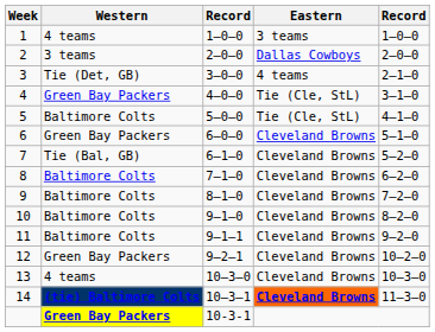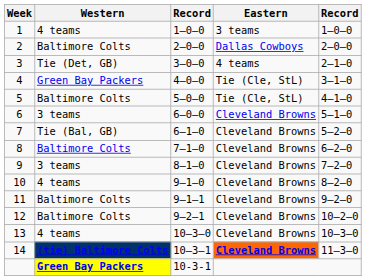 <table class="wikitable">
 <tr>
 <th>Week</th>
 <th>Western</th>
 <th>Record</th>
 <th>Eastern</th>
 <th>Record</th>
 </tr>
 <tr>
 <td style="text-align:center;">1</td>
 <td>4 teams</td>
 <td>1–0–0</td>
 <td>3 teams</td>
 <td>1–0–0</td>
 </tr>
 <tr>
 <td style="text-align:center;">2</td>
-<td>3 teams</td>
+<td>Baltimore Colts</td>
 <td>2–0–0</td>
 <td><a href='#'>Dallas Cowboys</a></td>
 <td>2–0–0</td>
 </tr>
 <tr>
 <td style="text-align:center;">3</td>
 <td>Tie (Det, GB)</td>
 <td>3–0–0</td>
 <td>4 teams</td>
 <td>2–1–0</td>
 </tr>
 <tr>
 <td style="text-align:center;">4</td>
 <td><a href='#'>Green Bay Packers</a></td>
 <td>4–0–0</td>
 <td>Tie (Cle, StL)</td>
 <td>3–1–0</td>
 </tr>
 <tr>
 <td style="text-align:center;">5</td>
 <td>Baltimore Colts</td>
 <td>5–0–0</td>
 <td>Tie (Cle, StL)</td>
 <td>4–1–0</td>
 </tr>
 <tr>
 <td style="text-align:center;">6</td>
-<td>Green Bay Packers</td>
+<td>3 teams</td>
 <td>6–0–0</td>
 <td><a href='#'>Cleveland Browns</a></td>
 <td>5–1–0</td>
 </tr>
 <tr>
 <td style="text-align:center;">7</td>
 <td>Tie (Bal, GB)</td>
 <td>6–1–0</td>
 <td>Cleveland Browns</td>
 <td>5–2–0</td>
 </tr>
 <tr>
 <td style="text-align:center;">8</td>
 <td><a href='#'>Baltimore Colts</a></td>
 <td>7–1–0</td>
 <td>Cleveland Browns</td>
 <td>6–2–0</td>
 </tr>
 <tr>
 <td style="text-align:center;">9</td>
-<td>Baltimore Colts</td>
+<td>3 teams</td>
 <td>8–1–0</td>
 <td>Cleveland Browns</td>
 <td>7–2–0</td>
 </tr>
 <tr>
 <td style="text-align:center;">10</td>
-<td>Baltimore Colts</td>
+<td>4 teams</td>
 <td>9–1–0</td>
 <td>Cleveland Browns</td>
 <td>8–2–0</td>
 </tr>
 <tr>
 <td style="text-align:center;">11</td>
 <td>Baltimore Colts</td>
 <td>9–1–1</td>
 <td>Cleveland Browns</td>
 <td>9–2–0</td>
 </tr>
 <tr>
 <td style="text-align:center;">12</td>
-<td>Green Bay Packers</td>
+<td>Baltimore Colts</td>
 <td>9–2–1</td>
 <td>Cleveland Browns</td>
 <td>10–2–0</td>
 </tr>
 <tr>
 <td style="text-align:center;">13</td>
 <td>4 teams</td>
 <td>10–3–0</td>
 <td>Cleveland Browns</td>
 <td>10–3–0</td>
 </tr>
 <tr>
 <td style="text-align:center;">14</td>
 <td span style="background:#013369"><strong><a href='#'><span>(tie) Baltimore Colts</span></a></strong></td>
 <td>10–3–1</td>
 <td span style="background:#FF6600"><strong><a href='#'><span>Cleveland Browns</span></a></strong></td>
 <td>11–3–0</td>
 </tr>
 <tr>
 <td style="text-align:center;"></td>
 <td span style="background:#FFFF00"><strong><a href='#'><span>Green Bay Packers</span></a></strong></td>
 <td>10-3-1</td>
 </tr>
 </table>
